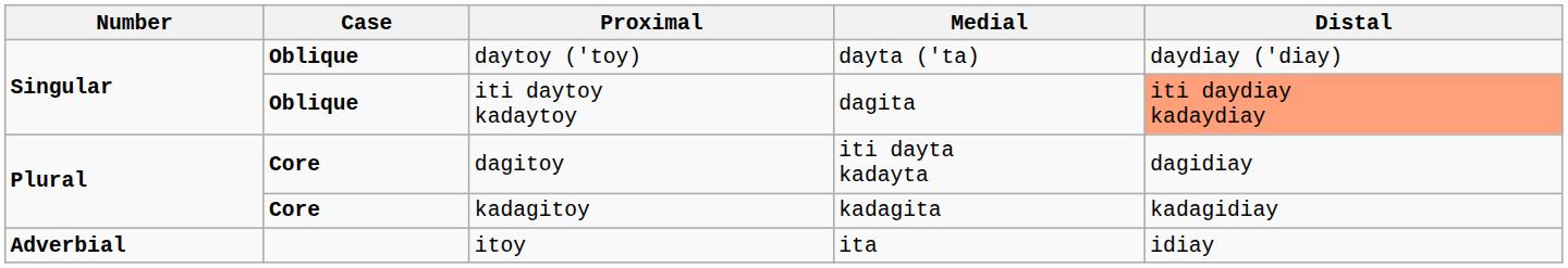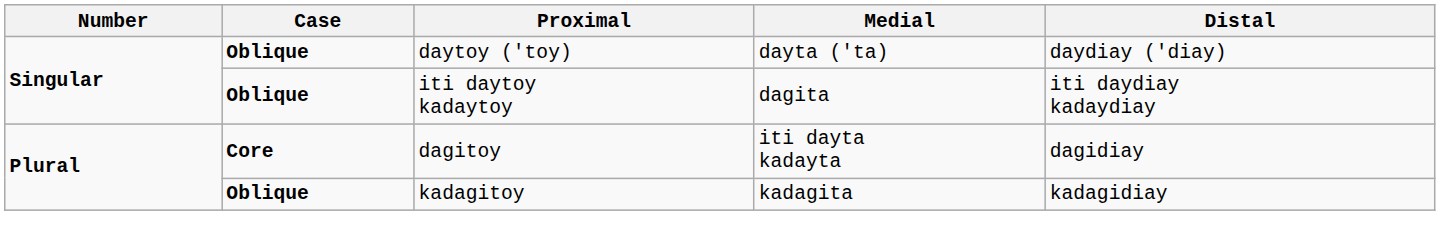 <table class="wikitable" style="margin:auto:" align="center" width="75%" style="text-align:center">
 <tr>
 <th>Number</th>
 <th>Case</th>
 <th>Proximal</th>
 <th>Medial</th>
 <th>Distal</th>
 </tr>
 <tr>
 <td rowspan="2"><strong>Singular</strong></td>
 <td><strong>Oblique</strong></td>
 <td>daytoy ('toy)</td>
 <td>dayta ('ta)</td>
 <td>daydiay ('diay)</td>
 </tr>
 <tr>
 <td><strong>Oblique</strong></td>
 <td>iti daytoy<br>kadaytoy</td>
 <td>dagita</td>
-<td style="background: lightsalmon;">iti daydiay<br>kadaydiay</td>
+<td>iti daydiay<br>kadaydiay</td>
 </tr>
 <tr>
 <td rowspan="2"><strong>Plural</strong></td>
 <td><strong>Core</strong></td>
 <td>dagitoy</td>
 <td>iti dayta<br>kadayta</td>
 <td>dagidiay</td>
 </tr>
 <tr>
-<td><strong>Core</strong></td>
+<td><strong>Oblique</strong></td>
 <td>kadagitoy</td>
 <td>kadagita</td>
 <td>kadagidiay</td>
 </tr>
-<tr>
-<td><strong>Adverbial</strong></td>
-<td></td>
-<td>itoy</td>
-<td>ita</td>
-<td>idiay</td>
-</tr>
 </table>
